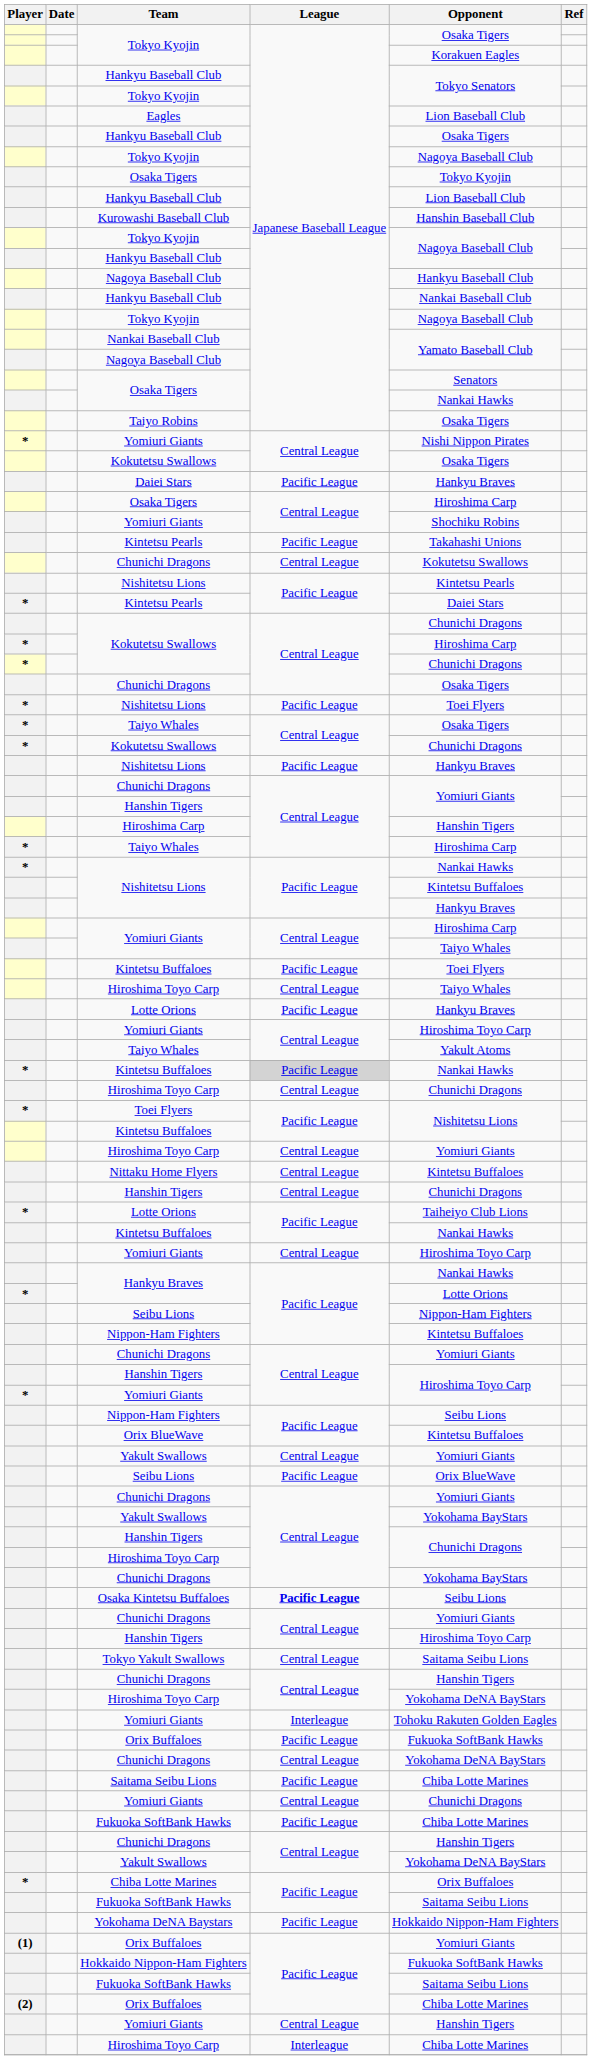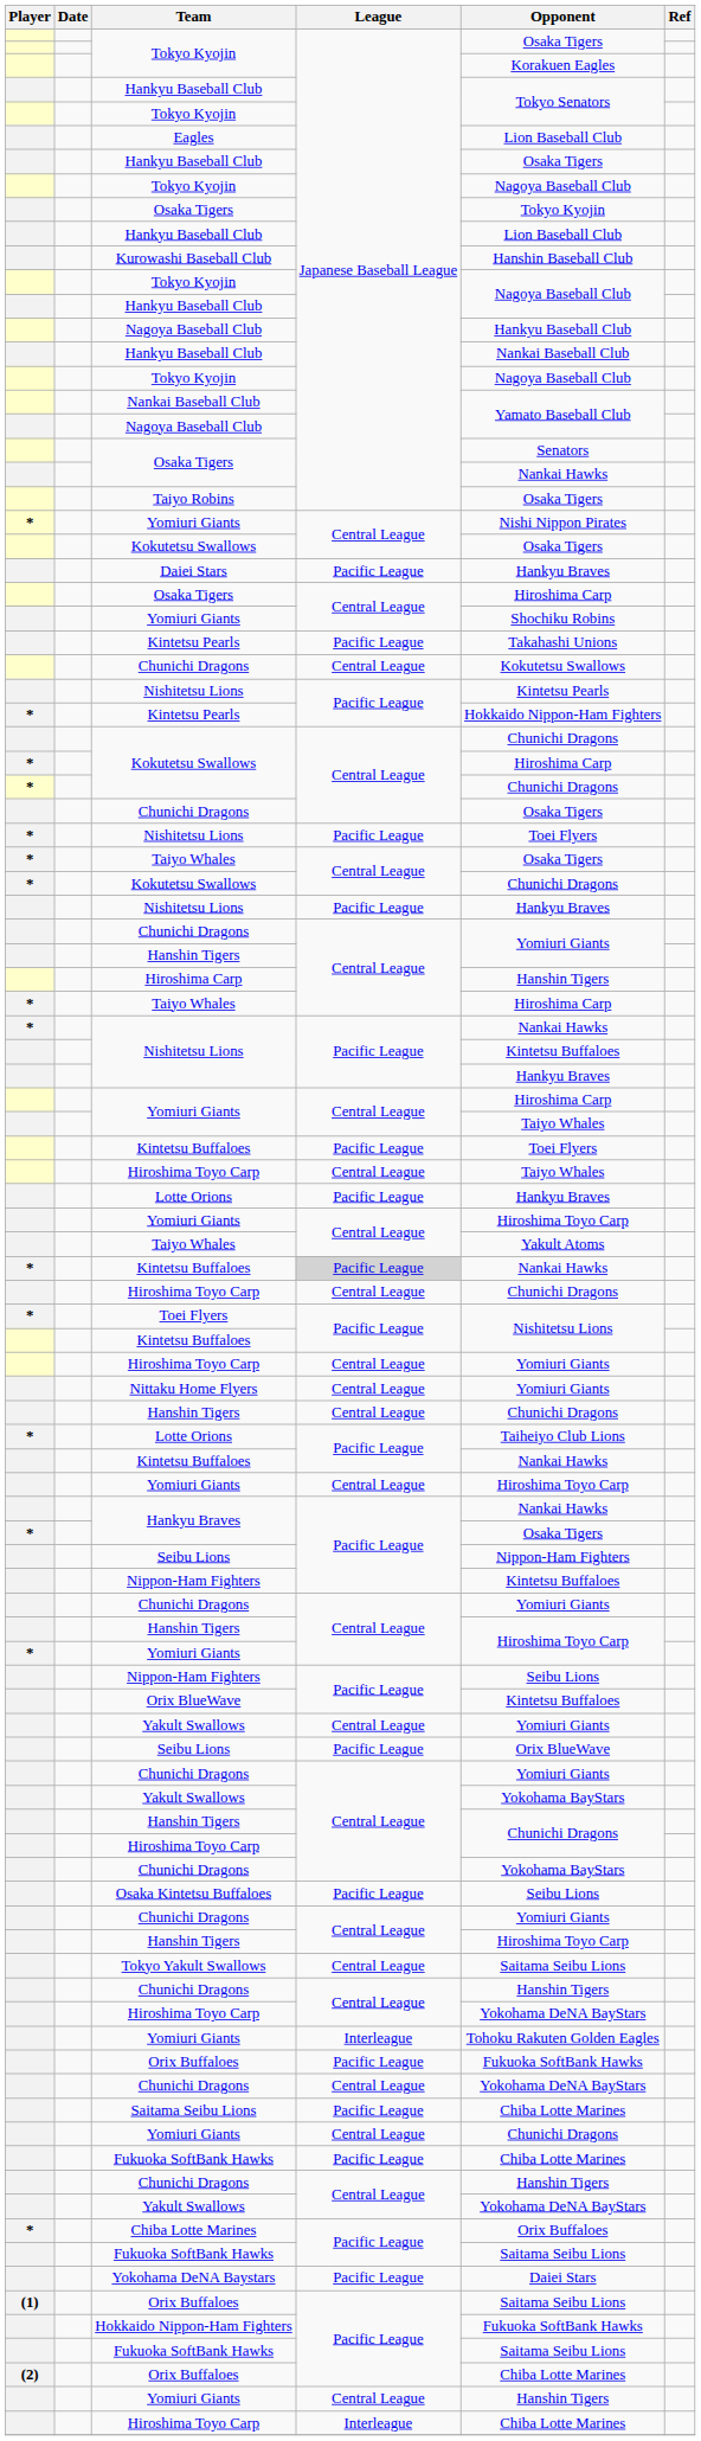 <table class="wikitable sortable plainrowheaders" style="text-align:center" border="1">
 <tr>
 <th scope="col">Player</th>
 <th scope="col">Date</th>
 <th scope="col">Team</th>
 <th scope="col">League</th>
 <th scope="col">Opponent</th>
 <th scope="col" class="unsortable">Ref</th>
 </tr>
 <tr>
 <th scope="row" style="background-color:#ffffcc"> </th>
 <td></td>
 <td rowspan="3"><a href='#'>Tokyo Kyojin</a></td>
 <td rowspan="21"><a href='#'>Japanese Baseball League</a></td>
 <td rowspan="2"><a href='#'>Osaka Tigers</a></td>
 <td></td>
 </tr>
 <tr>
 <th scope="row" style="background-color:#ffffcc"> </th>
 <td></td>
 <td></td>
 </tr>
 <tr>
 <th scope="row" style="background-color:#ffffcc"></th>
 <td></td>
 <td><a href='#'>Korakuen Eagles</a></td>
 <td></td>
 </tr>
 <tr>
 <th scope="row"> </th>
 <td></td>
 <td><a href='#'>Hankyu Baseball Club</a></td>
 <td rowspan="2"><a href='#'>Tokyo Senators</a></td>
 <td></td>
 </tr>
 <tr>
 <th scope="row" style="background-color:#ffffcc"> </th>
 <td></td>
 <td><a href='#'>Tokyo Kyojin</a></td>
 <td></td>
 </tr>
 <tr>
 <th scope="row"> </th>
 <td></td>
 <td><a href='#'>Eagles</a></td>
 <td><a href='#'>Lion Baseball Club</a></td>
 <td></td>
 </tr>
 <tr>
 <th scope="row"></th>
 <td></td>
 <td><a href='#'>Hankyu Baseball Club</a></td>
 <td><a href='#'>Osaka Tigers</a></td>
 <td></td>
 </tr>
 <tr>
 <th scope="row" style="background-color:#ffffcc"> </th>
 <td></td>
 <td><a href='#'>Tokyo Kyojin</a></td>
 <td><a href='#'>Nagoya Baseball Club</a></td>
 <td></td>
 </tr>
 <tr>
 <th scope="row"></th>
 <td></td>
 <td><a href='#'>Osaka Tigers</a></td>
 <td><a href='#'>Tokyo Kyojin</a></td>
 <td></td>
 </tr>
 <tr>
 <th scope="row"> </th>
 <td></td>
 <td><a href='#'>Hankyu Baseball Club</a></td>
 <td><a href='#'>Lion Baseball Club</a></td>
 <td></td>
 </tr>
 <tr>
 <th scope="row"> </th>
 <td></td>
 <td><a href='#'>Kurowashi Baseball Club</a></td>
 <td><a href='#'>Hanshin Baseball Club</a></td>
 <td></td>
 </tr>
 <tr>
 <th scope="row" style="background-color:#ffffcc"> </th>
 <td></td>
 <td><a href='#'>Tokyo Kyojin</a></td>
 <td rowspan="2"><a href='#'>Nagoya Baseball Club</a></td>
 <td></td>
 </tr>
 <tr>
 <th scope="row"></th>
 <td></td>
 <td><a href='#'>Hankyu Baseball Club</a></td>
 <td></td>
 </tr>
 <tr>
 <th scope="row" style="background-color:#ffffcc"></th>
 <td></td>
 <td><a href='#'>Nagoya Baseball Club</a></td>
 <td><a href='#'>Hankyu Baseball Club</a></td>
 <td></td>
 </tr>
 <tr>
 <th scope="row"></th>
 <td></td>
 <td><a href='#'>Hankyu Baseball Club</a></td>
 <td><a href='#'>Nankai Baseball Club</a></td>
 <td></td>
 </tr>
 <tr>
 <th scope="row" style="background-color:#ffffcc"> </th>
 <td></td>
 <td><a href='#'>Tokyo Kyojin</a></td>
 <td><a href='#'>Nagoya Baseball Club</a></td>
 <td></td>
 </tr>
 <tr>
 <th scope="row" style="background-color:#ffffcc"></th>
 <td></td>
 <td><a href='#'>Nankai Baseball Club</a></td>
 <td rowspan="2"><a href='#'>Yamato Baseball Club</a></td>
 <td></td>
 </tr>
 <tr>
 <th scope="row"></th>
 <td></td>
 <td><a href='#'>Nagoya Baseball Club</a></td>
 <td></td>
 </tr>
 <tr>
 <th scope="row" style="background-color:#ffffcc"></th>
 <td></td>
 <td rowspan="2"><a href='#'>Osaka Tigers</a></td>
 <td><a href='#'>Senators</a></td>
 <td></td>
 </tr>
 <tr>
 <th scope="row"></th>
 <td></td>
 <td><a href='#'>Nankai Hawks</a></td>
 <td></td>
 </tr>
 <tr>
 <th scope="row" style="background-color:#ffffcc"> </th>
 <td></td>
 <td><a href='#'>Taiyo Robins</a></td>
 <td><a href='#'>Osaka Tigers</a></td>
 <td></td>
 </tr>
 <tr>
 <th scope="row" style="background-color:#ffffcc">* </th>
 <td></td>
 <td><a href='#'>Yomiuri Giants</a></td>
 <td rowspan="2"><a href='#'>Central League</a></td>
 <td><a href='#'>Nishi Nippon Pirates</a></td>
 <td></td>
 </tr>
 <tr>
 <th scope="row" style="background-color:#ffffcc"> </th>
 <td></td>
 <td><a href='#'>Kokutetsu Swallows</a></td>
 <td><a href='#'>Osaka Tigers</a></td>
 <td></td>
 </tr>
 <tr>
 <th scope="row"></th>
 <td></td>
 <td><a href='#'>Daiei Stars</a></td>
 <td><a href='#'>Pacific League</a></td>
 <td><a href='#'>Hankyu Braves</a></td>
 <td></td>
 </tr>
 <tr>
 <th scope="row" style="background-color:#ffffcc"> </th>
 <td></td>
 <td><a href='#'>Osaka Tigers</a></td>
 <td rowspan="2"><a href='#'>Central League</a></td>
 <td><a href='#'>Hiroshima Carp</a></td>
 <td></td>
 </tr>
 <tr>
 <th scope="row"></th>
 <td></td>
 <td><a href='#'>Yomiuri Giants</a></td>
 <td><a href='#'>Shochiku Robins</a></td>
 <td></td>
 </tr>
 <tr>
 <th scope="row"></th>
 <td></td>
 <td><a href='#'>Kintetsu Pearls</a></td>
 <td><a href='#'>Pacific League</a></td>
 <td><a href='#'>Takahashi Unions</a></td>
 <td></td>
 </tr>
 <tr>
 <th scope="row" style="background-color:#ffffcc"></th>
 <td></td>
 <td><a href='#'>Chunichi Dragons</a></td>
 <td><a href='#'>Central League</a></td>
 <td><a href='#'>Kokutetsu Swallows</a></td>
 <td></td>
 </tr>
 <tr>
 <th scope="row"></th>
 <td></td>
 <td><a href='#'>Nishitetsu Lions</a></td>
 <td rowspan="2"><a href='#'>Pacific League</a></td>
 <td><a href='#'>Kintetsu Pearls</a></td>
 <td></td>
 </tr>
 <tr>
 <th scope="row">*</th>
 <td></td>
 <td><a href='#'>Kintetsu Pearls</a></td>
-<td><a href='#'>Daiei Stars</a></td>
+<td><a href='#'>Hokkaido Nippon-Ham Fighters</a></td>
 <td></td>
 </tr>
 <tr>
 <th scope="row"></th>
 <td></td>
 <td rowspan="3"><a href='#'>Kokutetsu Swallows</a></td>
 <td rowspan="4"><a href='#'>Central League</a></td>
 <td><a href='#'>Chunichi Dragons</a></td>
 <td></td>
 </tr>
 <tr>
 <th scope="row">*</th>
 <td></td>
 <td><a href='#'>Hiroshima Carp</a></td>
 <td></td>
 </tr>
 <tr>
 <th scope="row" style="background-color:#ffffcc">* </th>
 <td></td>
 <td><a href='#'>Chunichi Dragons</a></td>
 <td></td>
 </tr>
 <tr>
 <th scope="row"></th>
 <td></td>
 <td><a href='#'>Chunichi Dragons</a></td>
 <td><a href='#'>Osaka Tigers</a></td>
 <td></td>
 </tr>
 <tr>
 <th scope="row">*</th>
 <td></td>
 <td><a href='#'>Nishitetsu Lions</a></td>
 <td><a href='#'>Pacific League</a></td>
 <td><a href='#'>Toei Flyers</a></td>
 <td></td>
 </tr>
 <tr>
 <th scope="row">*</th>
 <td></td>
 <td><a href='#'>Taiyo Whales</a></td>
 <td rowspan="2"><a href='#'>Central League</a></td>
 <td><a href='#'>Osaka Tigers</a></td>
 <td></td>
 </tr>
 <tr>
 <th scope="row">*</th>
 <td></td>
 <td><a href='#'>Kokutetsu Swallows</a></td>
 <td><a href='#'>Chunichi Dragons</a></td>
 <td></td>
 </tr>
 <tr>
 <th scope="row"></th>
 <td></td>
 <td><a href='#'>Nishitetsu Lions</a></td>
 <td><a href='#'>Pacific League</a></td>
 <td><a href='#'>Hankyu Braves</a></td>
 <td></td>
 </tr>
 <tr>
 <th scope="row"></th>
 <td></td>
 <td><a href='#'>Chunichi Dragons</a></td>
 <td rowspan="4"><a href='#'>Central League</a></td>
 <td rowspan="2"><a href='#'>Yomiuri Giants</a></td>
 <td></td>
 </tr>
 <tr>
 <th scope="row"></th>
 <td></td>
 <td><a href='#'>Hanshin Tigers</a></td>
 <td></td>
 </tr>
 <tr>
 <th scope="row" style="background-color:#ffffcc"> </th>
 <td></td>
 <td><a href='#'>Hiroshima Carp</a></td>
 <td><a href='#'>Hanshin Tigers</a></td>
 <td></td>
 </tr>
 <tr>
 <th scope="row">*</th>
 <td></td>
 <td><a href='#'>Taiyo Whales</a></td>
 <td><a href='#'>Hiroshima Carp</a></td>
 <td></td>
 </tr>
 <tr>
 <th scope="row">*</th>
 <td></td>
 <td rowspan="3"><a href='#'>Nishitetsu Lions</a></td>
 <td rowspan="3"><a href='#'>Pacific League</a></td>
 <td><a href='#'>Nankai Hawks</a></td>
 <td></td>
 </tr>
 <tr>
 <th scope="row"></th>
 <td></td>
 <td><a href='#'>Kintetsu Buffaloes</a></td>
 <td></td>
 </tr>
 <tr>
 <th scope="row"></th>
 <td></td>
 <td><a href='#'>Hankyu Braves</a></td>
 <td></td>
 </tr>
 <tr>
 <th scope="row" style="background-color:#ffffcc"></th>
 <td></td>
 <td rowspan="2"><a href='#'>Yomiuri Giants</a></td>
 <td rowspan="2"><a href='#'>Central League</a></td>
 <td><a href='#'>Hiroshima Carp</a></td>
 <td></td>
 </tr>
 <tr>
 <th scope="row"></th>
 <td></td>
 <td><a href='#'>Taiyo Whales</a></td>
 <td></td>
 </tr>
 <tr>
 <th scope="row" style="background-color:#ffffcc"> </th>
 <td></td>
 <td><a href='#'>Kintetsu Buffaloes</a></td>
 <td><a href='#'>Pacific League</a></td>
 <td><a href='#'>Toei Flyers</a></td>
 <td></td>
 </tr>
 <tr>
 <th scope="row" style="background-color:#ffffcc"> </th>
 <td></td>
 <td><a href='#'>Hiroshima Toyo Carp</a></td>
 <td><a href='#'>Central League</a></td>
 <td><a href='#'>Taiyo Whales</a></td>
 <td></td>
 </tr>
 <tr>
 <th scope="row"></th>
 <td></td>
 <td><a href='#'>Lotte Orions</a></td>
 <td><a href='#'>Pacific League</a></td>
 <td><a href='#'>Hankyu Braves</a></td>
 <td></td>
 </tr>
 <tr>
 <th scope="row"></th>
 <td></td>
 <td><a href='#'>Yomiuri Giants</a></td>
 <td rowspan="2"><a href='#'>Central League</a></td>
 <td><a href='#'>Hiroshima Toyo Carp</a></td>
 <td></td>
 </tr>
 <tr>
 <th scope="row"></th>
 <td></td>
 <td><a href='#'>Taiyo Whales</a></td>
 <td><a href='#'>Yakult Atoms</a></td>
 <td></td>
 </tr>
 <tr>
 <th scope="row">*</th>
 <td></td>
 <td><a href='#'>Kintetsu Buffaloes</a></td>
 <td style="background: lightgrey;"><a href='#'>Pacific League</a></td>
 <td><a href='#'>Nankai Hawks</a></td>
 <td></td>
 </tr>
 <tr>
 <th scope="row"></th>
 <td></td>
 <td><a href='#'>Hiroshima Toyo Carp</a></td>
 <td><a href='#'>Central League</a></td>
 <td><a href='#'>Chunichi Dragons</a></td>
 <td></td>
 </tr>
 <tr>
 <th scope="row">*</th>
 <td></td>
 <td><a href='#'>Toei Flyers</a></td>
 <td rowspan="2"><a href='#'>Pacific League</a></td>
 <td rowspan="2"><a href='#'>Nishitetsu Lions</a></td>
 <td></td>
 </tr>
 <tr>
 <th scope="row" style="background-color:#ffffcc"> </th>
 <td></td>
 <td><a href='#'>Kintetsu Buffaloes</a></td>
 <td></td>
 </tr>
 <tr>
 <th scope="row" style="background-color:#ffffcc"> </th>
 <td></td>
 <td><a href='#'>Hiroshima Toyo Carp</a></td>
 <td><a href='#'>Central League</a></td>
 <td><a href='#'>Yomiuri Giants</a></td>
 <td></td>
 </tr>
 <tr>
 <th scope="row"></th>
 <td></td>
 <td><a href='#'>Nittaku Home Flyers</a></td>
 <td><a href='#'>Central League</a></td>
-<td><a href='#'>Kintetsu Buffaloes</a></td>
+<td><a href='#'>Yomiuri Giants</a></td>
 <td></td>
 </tr>
 <tr>
 <th scope="row"></th>
 <td></td>
 <td><a href='#'>Hanshin Tigers</a></td>
 <td><a href='#'>Central League</a></td>
 <td><a href='#'>Chunichi Dragons</a></td>
 <td></td>
 </tr>
 <tr>
 <th scope="row">*</th>
 <td></td>
 <td><a href='#'>Lotte Orions</a></td>
 <td rowspan="2"><a href='#'>Pacific League</a></td>
 <td><a href='#'>Taiheiyo Club Lions</a></td>
 <td></td>
 </tr>
 <tr>
 <th scope="row"></th>
 <td></td>
 <td><a href='#'>Kintetsu Buffaloes</a></td>
 <td><a href='#'>Nankai Hawks</a></td>
 <td></td>
 </tr>
 <tr>
 <th scope="row"></th>
 <td></td>
 <td><a href='#'>Yomiuri Giants</a></td>
 <td><a href='#'>Central League</a></td>
 <td><a href='#'>Hiroshima Toyo Carp</a></td>
 <td></td>
 </tr>
 <tr>
 <th scope="row"></th>
 <td></td>
 <td rowspan="2"><a href='#'>Hankyu Braves</a></td>
 <td rowspan="4"><a href='#'>Pacific League</a></td>
 <td><a href='#'>Nankai Hawks</a></td>
 <td></td>
 </tr>
 <tr>
 <th scope="row">*</th>
 <td></td>
-<td><a href='#'>Lotte Orions</a></td>
+<td><a href='#'>Osaka Tigers</a></td>
 <td></td>
 </tr>
 <tr>
 <th scope="row"></th>
 <td></td>
 <td><a href='#'>Seibu Lions</a></td>
 <td><a href='#'>Nippon-Ham Fighters</a></td>
 <td></td>
 </tr>
 <tr>
 <th scope="row"></th>
 <td></td>
 <td><a href='#'>Nippon-Ham Fighters</a></td>
 <td><a href='#'>Kintetsu Buffaloes</a></td>
 <td></td>
 </tr>
 <tr>
 <th scope="row"></th>
 <td></td>
 <td><a href='#'>Chunichi Dragons</a></td>
 <td rowspan="3"><a href='#'>Central League</a></td>
 <td><a href='#'>Yomiuri Giants</a></td>
 <td></td>
 </tr>
 <tr>
 <th scope="row"></th>
 <td></td>
 <td><a href='#'>Hanshin Tigers</a></td>
 <td rowspan="2"><a href='#'>Hiroshima Toyo Carp</a></td>
 <td></td>
 </tr>
 <tr>
 <th scope="row">*</th>
 <td></td>
 <td><a href='#'>Yomiuri Giants</a></td>
 <td></td>
 </tr>
 <tr>
 <th scope="row"></th>
 <td></td>
 <td><a href='#'>Nippon-Ham Fighters</a></td>
 <td rowspan="2"><a href='#'>Pacific League</a></td>
 <td><a href='#'>Seibu Lions</a></td>
 <td></td>
 </tr>
 <tr>
 <th scope="row"></th>
 <td></td>
 <td><a href='#'>Orix BlueWave</a></td>
 <td><a href='#'>Kintetsu Buffaloes</a></td>
 <td></td>
 </tr>
 <tr>
 <th scope="row"></th>
 <td></td>
 <td><a href='#'>Yakult Swallows</a></td>
 <td><a href='#'>Central League</a></td>
 <td><a href='#'>Yomiuri Giants</a></td>
 <td></td>
 </tr>
 <tr>
 <th scope="row"></th>
 <td></td>
 <td><a href='#'>Seibu Lions</a></td>
 <td><a href='#'>Pacific League</a></td>
 <td><a href='#'>Orix BlueWave</a></td>
 <td></td>
 </tr>
 <tr>
 <th scope="row"></th>
 <td></td>
 <td><a href='#'>Chunichi Dragons</a></td>
 <td rowspan="5"><a href='#'>Central League</a></td>
 <td><a href='#'>Yomiuri Giants</a></td>
 <td></td>
 </tr>
 <tr>
 <th scope="row"></th>
 <td></td>
 <td><a href='#'>Yakult Swallows</a></td>
 <td><a href='#'>Yokohama BayStars</a></td>
 <td></td>
 </tr>
 <tr>
 <th scope="row"></th>
 <td></td>
 <td><a href='#'>Hanshin Tigers</a></td>
 <td rowspan="2"><a href='#'>Chunichi Dragons</a></td>
 <td></td>
 </tr>
 <tr>
 <th scope="row"></th>
 <td></td>
 <td><a href='#'>Hiroshima Toyo Carp</a></td>
 <td></td>
 </tr>
 <tr>
 <th scope="row"></th>
 <td></td>
 <td><a href='#'>Chunichi Dragons</a></td>
 <td><a href='#'>Yokohama BayStars</a></td>
 <td></td>
 </tr>
 <tr>
 <th scope="row"></th>
 <td></td>
 <td><a href='#'>Osaka Kintetsu Buffaloes</a></td>
-<td><strong><a href='#'>Pacific League</a></strong></td>
+<td><a href='#'>Pacific League</a></td>
 <td><a href='#'>Seibu Lions</a></td>
 <td></td>
 </tr>
 <tr>
 <th scope="row"></th>
 <td></td>
 <td><a href='#'>Chunichi Dragons</a></td>
 <td rowspan="2"><a href='#'>Central League</a></td>
 <td><a href='#'>Yomiuri Giants</a></td>
 <td></td>
 </tr>
 <tr>
 <th scope="row"></th>
 <td></td>
 <td><a href='#'>Hanshin Tigers</a></td>
 <td><a href='#'>Hiroshima Toyo Carp</a></td>
 <td></td>
 </tr>
 <tr>
 <th scope="row"></th>
 <td></td>
 <td><a href='#'>Tokyo Yakult Swallows</a></td>
 <td><a href='#'>Central League</a></td>
 <td><a href='#'>Saitama Seibu Lions</a></td>
 <td></td>
 </tr>
 <tr>
 <th scope="row"></th>
 <td></td>
 <td><a href='#'>Chunichi Dragons</a></td>
 <td rowspan="2"><a href='#'>Central League</a></td>
 <td><a href='#'>Hanshin Tigers</a></td>
 <td></td>
 </tr>
 <tr>
 <th scope="row"></th>
 <td></td>
 <td><a href='#'>Hiroshima Toyo Carp</a></td>
 <td><a href='#'>Yokohama DeNA BayStars</a></td>
 <td></td>
 </tr>
 <tr>
 <th scope="row"></th>
 <td></td>
 <td><a href='#'>Yomiuri Giants</a></td>
 <td><a href='#'>Interleague</a></td>
 <td><a href='#'>Tohoku Rakuten Golden Eagles</a></td>
 <td></td>
 </tr>
 <tr>
 <th scope="row"></th>
 <td></td>
 <td><a href='#'>Orix Buffaloes</a></td>
 <td><a href='#'>Pacific League</a></td>
 <td><a href='#'>Fukuoka SoftBank Hawks</a></td>
 <td></td>
 </tr>
 <tr>
 <th scope="row"></th>
 <td></td>
 <td><a href='#'>Chunichi Dragons</a></td>
 <td><a href='#'>Central League</a></td>
 <td><a href='#'>Yokohama DeNA BayStars</a></td>
 <td></td>
 </tr>
 <tr>
 <th scope="row"></th>
 <td></td>
 <td><a href='#'>Saitama Seibu Lions</a></td>
 <td><a href='#'>Pacific League</a></td>
 <td><a href='#'>Chiba Lotte Marines</a></td>
 <td></td>
 </tr>
 <tr>
 <th scope="row"></th>
 <td></td>
 <td><a href='#'>Yomiuri Giants</a></td>
 <td><a href='#'>Central League</a></td>
 <td><a href='#'>Chunichi Dragons</a></td>
 <td></td>
 </tr>
 <tr>
 <th scope="row"></th>
 <td></td>
 <td><a href='#'>Fukuoka SoftBank Hawks</a></td>
 <td><a href='#'>Pacific League</a></td>
 <td><a href='#'>Chiba Lotte Marines</a></td>
 <td></td>
 </tr>
 <tr>
 <th scope="row"></th>
 <td></td>
 <td><a href='#'>Chunichi Dragons</a></td>
 <td rowspan="2"><a href='#'>Central League</a></td>
 <td><a href='#'>Hanshin Tigers</a></td>
 <td></td>
 </tr>
 <tr>
 <th scope="row"></th>
 <td></td>
 <td><a href='#'>Yakult Swallows</a></td>
 <td><a href='#'>Yokohama DeNA BayStars</a></td>
 <td></td>
 </tr>
 <tr>
 <th scope="row">*</th>
 <td></td>
 <td><a href='#'>Chiba Lotte Marines</a></td>
 <td rowspan="2"><a href='#'>Pacific League</a></td>
 <td><a href='#'>Orix Buffaloes</a></td>
 <td></td>
 </tr>
 <tr>
 <th scope="row"></th>
 <td></td>
 <td><a href='#'>Fukuoka SoftBank Hawks</a></td>
 <td><a href='#'>Saitama Seibu Lions</a></td>
 <td></td>
 </tr>
 <tr>
 <th scope="row"></th>
 <td></td>
 <td><a href='#'>Yokohama DeNA Baystars</a></td>
 <td><a href='#'>Pacific League</a></td>
-<td><a href='#'>Hokkaido Nippon-Ham Fighters</a></td>
+<td><a href='#'>Daiei Stars</a></td>
 <td></td>
 </tr>
 <tr>
 <th scope="row"> (1)</th>
 <td></td>
 <td><a href='#'>Orix Buffaloes</a></td>
 <td rowspan="4"><a href='#'>Pacific League</a></td>
-<td><a href='#'>Yomiuri Giants</a></td>
+<td><a href='#'>Saitama Seibu Lions</a></td>
 <td></td>
 </tr>
 <tr>
 <th scope="row"></th>
 <td></td>
 <td><a href='#'>Hokkaido Nippon-Ham Fighters</a></td>
 <td><a href='#'>Fukuoka SoftBank Hawks</a></td>
 <td></td>
 </tr>
 <tr>
 <th scope="row"></th>
 <td></td>
 <td><a href='#'>Fukuoka SoftBank Hawks</a></td>
 <td><a href='#'>Saitama Seibu Lions</a></td>
 <td></td>
 </tr>
 <tr>
 <th scope="row"> (2)</th>
 <td></td>
 <td><a href='#'>Orix Buffaloes</a></td>
 <td><a href='#'>Chiba Lotte Marines</a></td>
 <td></td>
 </tr>
 <tr>
 <th scope="row"></th>
 <td></td>
 <td><a href='#'>Yomiuri Giants</a></td>
 <td><a href='#'>Central League</a></td>
 <td><a href='#'>Hanshin Tigers</a></td>
 <td></td>
 </tr>
 <tr>
 <th scope="row"></th>
 <td></td>
 <td><a href='#'>Hiroshima Toyo Carp</a></td>
 <td><a href='#'>Interleague</a></td>
 <td><a href='#'>Chiba Lotte Marines</a></td>
 <td></td>
 </tr>
 <tr>
 </tr>
 </table>
